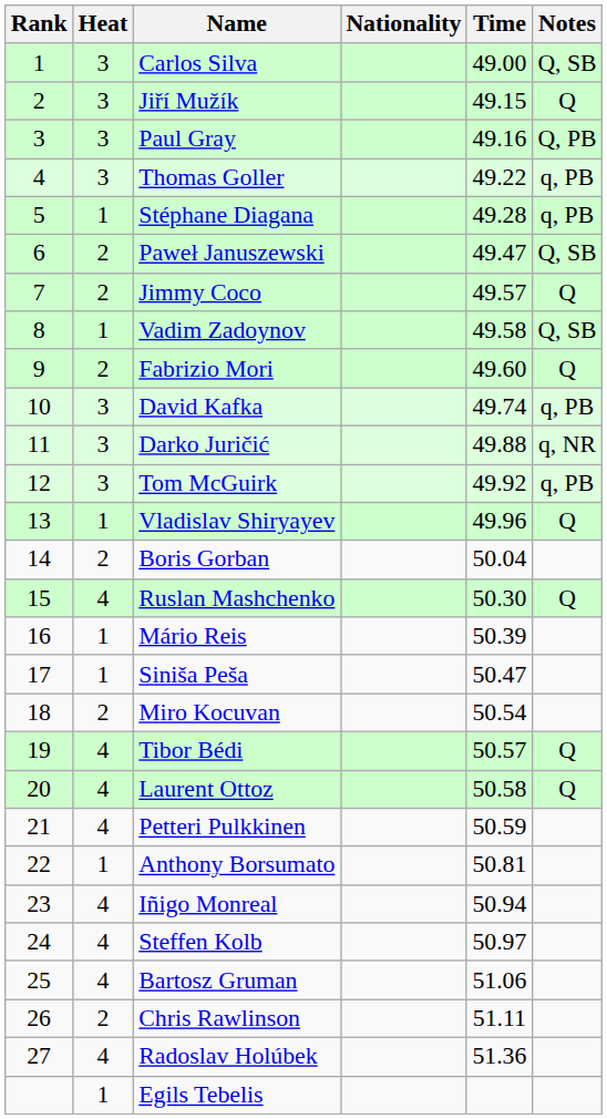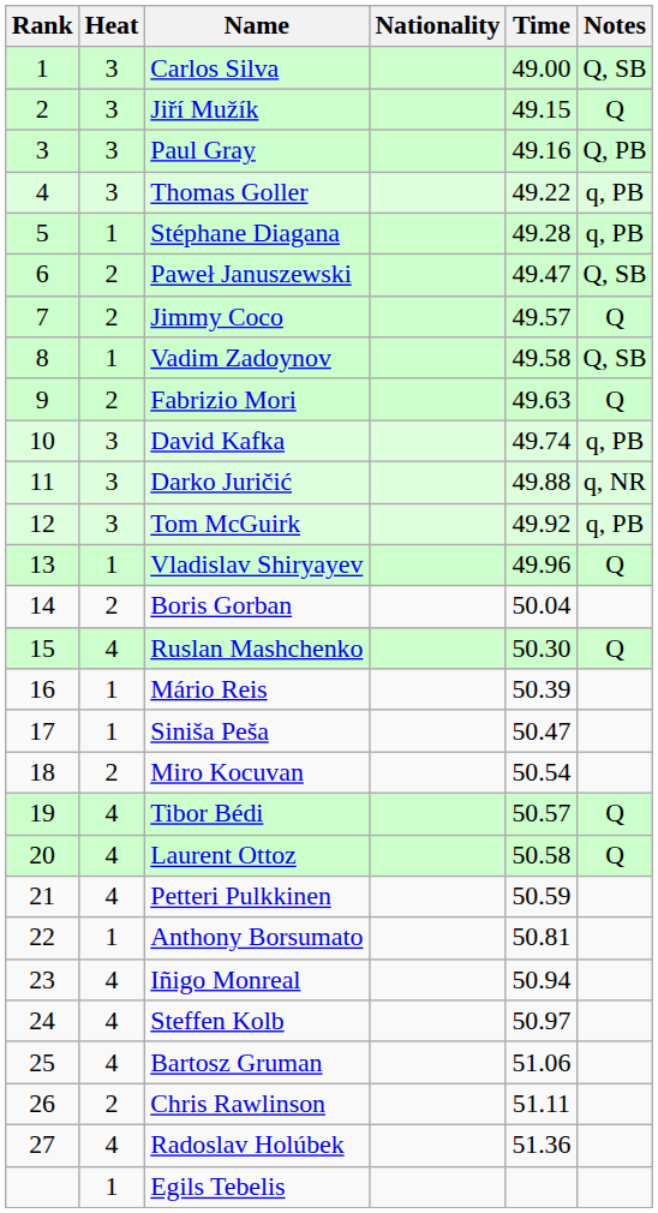 <table class="wikitable sortable" style="text-align:center">
 <tr>
 <th>Rank</th>
 <th>Heat</th>
 <th>Name</th>
 <th>Nationality</th>
 <th>Time</th>
 <th>Notes</th>
 </tr>
 <tr bgcolor=ccffcc>
 <td>1</td>
 <td>3</td>
 <td align=left><a href='#'>Carlos Silva</a></td>
 <td align=left></td>
 <td>49.00</td>
 <td>Q, SB</td>
 </tr>
 <tr bgcolor=ccffcc>
 <td>2</td>
 <td>3</td>
 <td align=left><a href='#'>Jiří Mužík</a></td>
 <td align=left></td>
 <td>49.15</td>
 <td>Q</td>
 </tr>
 <tr bgcolor=ccffcc>
 <td>3</td>
 <td>3</td>
 <td align=left><a href='#'>Paul Gray</a></td>
 <td align=left></td>
 <td>49.16</td>
 <td>Q, PB</td>
 </tr>
 <tr bgcolor=ddffdd>
 <td>4</td>
 <td>3</td>
 <td align=left><a href='#'>Thomas Goller</a></td>
 <td align=left></td>
 <td>49.22</td>
 <td>q, PB</td>
 </tr>
 <tr bgcolor=ccffcc>
 <td>5</td>
 <td>1</td>
 <td align=left><a href='#'>Stéphane Diagana</a></td>
 <td align=left></td>
 <td>49.28</td>
 <td>q, PB</td>
 </tr>
 <tr bgcolor=ccffcc>
 <td>6</td>
 <td>2</td>
 <td align=left><a href='#'>Paweł Januszewski</a></td>
 <td align=left></td>
 <td>49.47</td>
 <td>Q, SB</td>
 </tr>
 <tr bgcolor=ccffcc>
 <td>7</td>
 <td>2</td>
 <td align=left><a href='#'>Jimmy Coco</a></td>
 <td align=left></td>
 <td>49.57</td>
 <td>Q</td>
 </tr>
 <tr bgcolor=ccffcc>
 <td>8</td>
 <td>1</td>
 <td align=left><a href='#'>Vadim Zadoynov</a></td>
 <td align=left></td>
 <td>49.58</td>
 <td>Q, SB</td>
 </tr>
 <tr bgcolor=ccffcc>
 <td>9</td>
 <td>2</td>
 <td align=left><a href='#'>Fabrizio Mori</a></td>
 <td align=left></td>
-<td>49.60</td>
+<td>49.63</td>
 <td>Q</td>
 </tr>
 <tr bgcolor=ddffdd>
 <td>10</td>
 <td>3</td>
 <td align=left><a href='#'>David Kafka</a></td>
 <td align=left></td>
 <td>49.74</td>
 <td>q, PB</td>
 </tr>
 <tr bgcolor=ddffdd>
 <td>11</td>
 <td>3</td>
 <td align=left><a href='#'>Darko Juričić</a></td>
 <td align=left></td>
 <td>49.88</td>
 <td>q, NR</td>
 </tr>
 <tr bgcolor=ddffdd>
 <td>12</td>
 <td>3</td>
 <td align=left><a href='#'>Tom McGuirk</a></td>
 <td align=left></td>
 <td>49.92</td>
 <td>q, PB</td>
 </tr>
 <tr bgcolor=ccffcc>
 <td>13</td>
 <td>1</td>
 <td align=left><a href='#'>Vladislav Shiryayev</a></td>
 <td align=left></td>
 <td>49.96</td>
 <td>Q</td>
 </tr>
 <tr>
 <td>14</td>
 <td>2</td>
 <td align=left><a href='#'>Boris Gorban</a></td>
 <td align=left></td>
 <td>50.04</td>
 <td></td>
 </tr>
 <tr bgcolor=ccffcc>
 <td>15</td>
 <td>4</td>
 <td align=left><a href='#'>Ruslan Mashchenko</a></td>
 <td align=left></td>
 <td>50.30</td>
 <td>Q</td>
 </tr>
 <tr>
 <td>16</td>
 <td>1</td>
 <td align=left><a href='#'>Mário Reis</a></td>
 <td align=left></td>
 <td>50.39</td>
 <td></td>
 </tr>
 <tr>
 <td>17</td>
 <td>1</td>
 <td align=left><a href='#'>Siniša Peša</a></td>
 <td align=left></td>
 <td>50.47</td>
 <td></td>
 </tr>
 <tr>
 <td>18</td>
 <td>2</td>
 <td align=left><a href='#'>Miro Kocuvan</a></td>
 <td align=left></td>
 <td>50.54</td>
 <td></td>
 </tr>
 <tr bgcolor=ccffcc>
 <td>19</td>
 <td>4</td>
 <td align=left><a href='#'>Tibor Bédi</a></td>
 <td align=left></td>
 <td>50.57</td>
 <td>Q</td>
 </tr>
 <tr bgcolor=ccffcc>
 <td>20</td>
 <td>4</td>
 <td align=left><a href='#'>Laurent Ottoz</a></td>
 <td align=left></td>
 <td>50.58</td>
 <td>Q</td>
 </tr>
 <tr>
 <td>21</td>
 <td>4</td>
 <td align=left><a href='#'>Petteri Pulkkinen</a></td>
 <td align=left></td>
 <td>50.59</td>
 <td></td>
 </tr>
 <tr>
 <td>22</td>
 <td>1</td>
 <td align=left><a href='#'>Anthony Borsumato</a></td>
 <td align=left></td>
 <td>50.81</td>
 <td></td>
 </tr>
 <tr>
 <td>23</td>
 <td>4</td>
 <td align=left><a href='#'>Iñigo Monreal</a></td>
 <td align=left></td>
 <td>50.94</td>
 <td></td>
 </tr>
 <tr>
 <td>24</td>
 <td>4</td>
 <td align=left><a href='#'>Steffen Kolb</a></td>
 <td align=left></td>
 <td>50.97</td>
 <td></td>
 </tr>
 <tr>
 <td>25</td>
 <td>4</td>
 <td align=left><a href='#'>Bartosz Gruman</a></td>
 <td align=left></td>
 <td>51.06</td>
 <td></td>
 </tr>
 <tr>
 <td>26</td>
 <td>2</td>
 <td align=left><a href='#'>Chris Rawlinson</a></td>
 <td align=left></td>
 <td>51.11</td>
 <td></td>
 </tr>
 <tr>
 <td>27</td>
 <td>4</td>
 <td align=left><a href='#'>Radoslav Holúbek</a></td>
 <td align=left></td>
 <td>51.36</td>
 <td></td>
 </tr>
 <tr>
 <td></td>
 <td>1</td>
 <td align=left><a href='#'>Egils Tebelis</a></td>
 <td align=left></td>
 <td></td>
 <td></td>
 </tr>
 </table>
